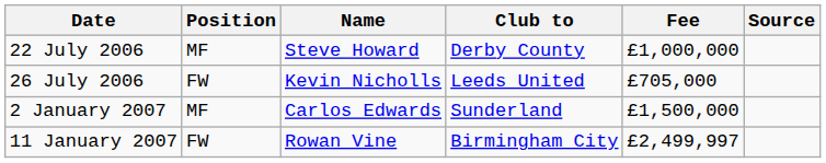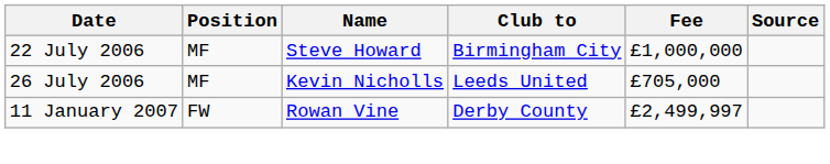 <table class="wikitable">
 <tr>
 <th>Date</th>
 <th>Position</th>
 <th>Name</th>
 <th>Club to</th>
 <th>Fee</th>
 <th>Source</th>
 </tr>
 <tr>
 <td>22 July 2006</td>
 <td>MF</td>
 <td><a href='#'>Steve Howard</a></td>
-<td><a href='#'>Derby County</a></td>
+<td><a href='#'>Birmingham City</a></td>
 <td>£1,000,000</td>
 <td></td>
 </tr>
 <tr>
 <td>26 July 2006</td>
-<td>FW</td>
+<td>MF</td>
 <td><a href='#'>Kevin Nicholls</a></td>
 <td><a href='#'>Leeds United</a></td>
 <td>£705,000</td>
 <td></td>
 </tr>
 <tr>
-<td>2 January 2007</td>
-<td>MF</td>
-<td><a href='#'>Carlos Edwards</a></td>
-<td><a href='#'>Sunderland</a></td>
-<td>£1,500,000</td>
-<td></td>
-</tr>
-<tr>
 <td>11 January 2007</td>
 <td>FW</td>
 <td><a href='#'>Rowan Vine</a></td>
-<td><a href='#'>Birmingham City</a></td>
+<td><a href='#'>Derby County</a></td>
 <td>£2,499,997</td>
 <td></td>
 </tr>
 </table>
